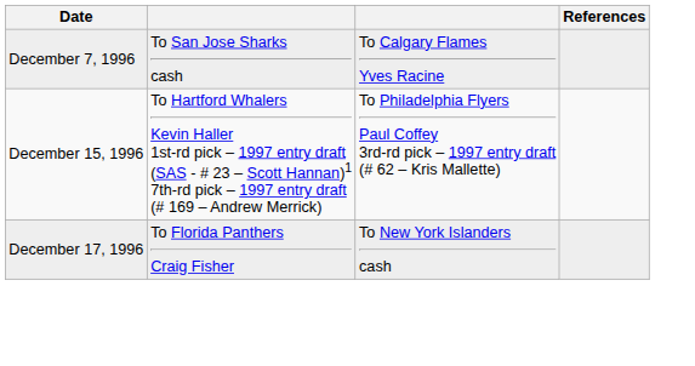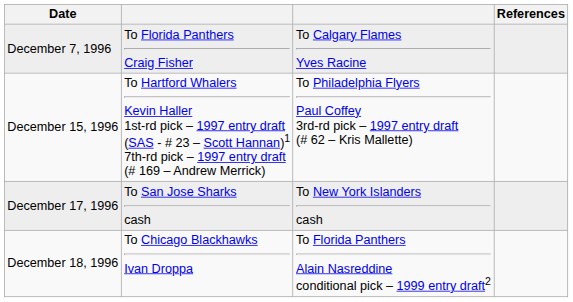 <table class="wikitable">
 <tr>
 <th>Date</th>
 <th></th>
 <th></th>
 <th>References</th>
 </tr>
 <tr bgcolor="#eeeeee">
 <td>December 7, 1996</td>
-<td valign="top">To <a href='#'>San Jose Sharks</a><hr>cash</td>
+<td valign="top">To <a href='#'>Florida Panthers</a><hr><a href='#'>Craig Fisher</a></td>
 <td valign="top">To <a href='#'>Calgary Flames</a><hr><a href='#'>Yves Racine</a></td>
 <td></td>
 </tr>
 <tr>
 <td>December 15, 1996</td>
 <td valign="top">To <a href='#'>Hartford Whalers</a><hr><a href='#'>Kevin Haller</a><br>1st-rd pick – <a href='#'>1997 entry draft</a><br>(<a href='#'>SAS</a> - # 23 – <a href='#'>Scott Hannan</a>)<sup>1</sup><br>7th-rd pick – <a href='#'>1997 entry draft</a><br>(# 169 – Andrew Merrick)</td>
 <td valign="top">To <a href='#'>Philadelphia Flyers</a><hr><a href='#'>Paul Coffey</a><br>3rd-rd pick – <a href='#'>1997 entry draft</a><br>(# 62 – Kris Mallette)</td>
 <td></td>
 </tr>
 <tr bgcolor="#eeeeee">
 <td>December 17, 1996</td>
-<td valign="top">To <a href='#'>Florida Panthers</a><hr><a href='#'>Craig Fisher</a></td>
+<td valign="top">To <a href='#'>San Jose Sharks</a><hr>cash</td>
 <td valign="top">To <a href='#'>New York Islanders</a><hr>cash</td>
 <td></td>
 </tr>
+<tr>
+<td>December 18, 1996</td>
+<td valign="top">To <a href='#'>Chicago Blackhawks</a><hr><a href='#'>Ivan Droppa</a></td>
+<td valign="top">To <a href='#'>Florida Panthers</a><hr><a href='#'>Alain Nasreddine</a><br>conditional pick – <a href='#'>1999 entry draft</a><sup>2</sup></td>
+<td></td>
+</tr>
 </table>
